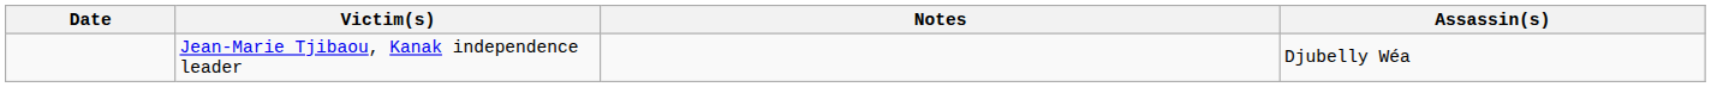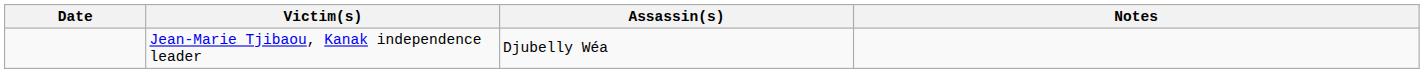 <table class="wikitable sortable" style="width:100%">
 <tr>
 <th style="width:10%">Date</th>
 <th style="width:25%">Victim(s)</th>
+<th style="width:25%">Assassin(s)</th>
 <th style="width:40%">Notes</th>
-<th style="width:25%">Assassin(s)</th>
 </tr>
 <tr>
 <td></td>
 <td><a href='#'>Jean-Marie Tjibaou</a>, <a href='#'>Kanak</a> independence leader</td>
+<td>Djubelly Wéa</td>
 <td></td>
-<td>Djubelly Wéa</td>
 </tr>
 </table>
